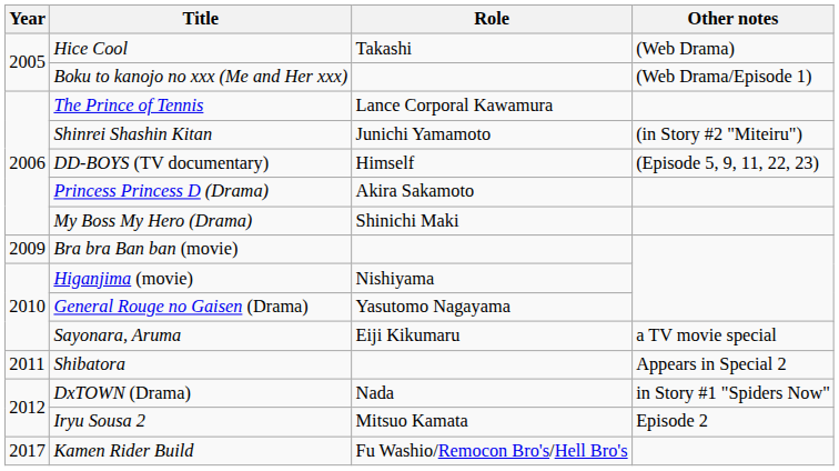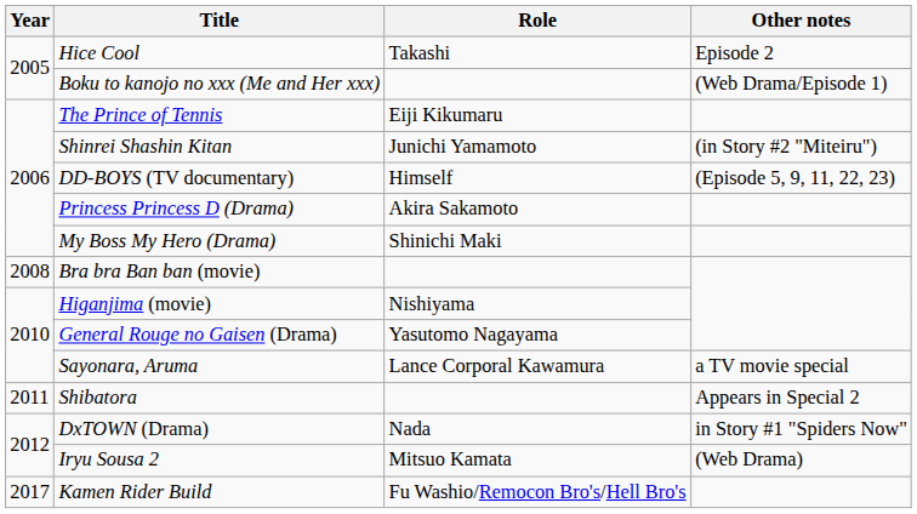 <table class="wikitable">
 <tr>
 <th>Year</th>
 <th>Title</th>
 <th>Role</th>
 <th>Other notes</th>
 </tr>
 <tr>
 <td rowspan="2">2005</td>
 <td><em>Hice Cool</em></td>
 <td>Takashi</td>
-<td>(Web Drama)</td>
+<td>Episode 2</td>
 </tr>
 <tr>
 <td><em>Boku to kanojo no xxx (Me and Her xxx)</em></td>
 <td></td>
 <td>(Web Drama/Episode 1)</td>
 </tr>
 <tr>
 <td rowspan="5">2006</td>
 <td><em><a href='#'>The Prince of Tennis</a></em></td>
-<td>Lance Corporal Kawamura</td>
+<td>Eiji Kikumaru</td>
 <td></td>
 </tr>
 <tr>
 <td><em>Shinrei Shashin Kitan</em></td>
 <td>Junichi Yamamoto</td>
 <td>(in Story #2 "Miteiru")</td>
 </tr>
 <tr>
 <td><em>DD-BOYS</em> (TV documentary)</td>
 <td>Himself</td>
 <td>(Episode 5, 9, 11, 22, 23)</td>
 </tr>
 <tr>
 <td><em><a href='#'>Princess Princess D</a> (Drama)</em></td>
 <td>Akira Sakamoto</td>
 <td></td>
 </tr>
 <tr>
 <td><em>My Boss My Hero (Drama)</em></td>
 <td>Shinichi Maki</td>
 <td></td>
 </tr>
 <tr>
-<td>2009</td>
+<td>2008</td>
 <td><em>Bra bra Ban ban</em> (movie)</td>
 <td></td>
 </tr>
 <tr>
 <td rowspan="3">2010</td>
 <td><em><a href='#'>Higanjima</a></em> (movie)</td>
 <td>Nishiyama</td>
 </tr>
 <tr>
 <td><em><a href='#'>General Rouge no Gaisen</a></em> (Drama)</td>
 <td>Yasutomo Nagayama</td>
 </tr>
 <tr>
 <td><em>Sayonara, Aruma</em></td>
-<td>Eiji Kikumaru</td>
+<td>Lance Corporal Kawamura</td>
 <td>a TV movie special</td>
 </tr>
 <tr>
 <td>2011</td>
 <td><em>Shibatora</em></td>
 <td></td>
 <td>Appears in Special 2</td>
 </tr>
 <tr>
 <td rowspan="2">2012</td>
 <td><em>DxTOWN</em> (Drama)</td>
 <td>Nada</td>
 <td>in Story #1 "Spiders Now"</td>
 </tr>
 <tr>
 <td><em>Iryu Sousa 2</em></td>
 <td>Mitsuo Kamata</td>
-<td>Episode 2</td>
+<td>(Web Drama)</td>
 </tr>
 <tr>
 <td>2017</td>
 <td><em>Kamen Rider Build</em></td>
 <td>Fu Washio/<a href='#'>Remocon Bro's</a>/<a href='#'>Hell Bro's</a></td>
 <td></td>
 </tr>
 </table>
